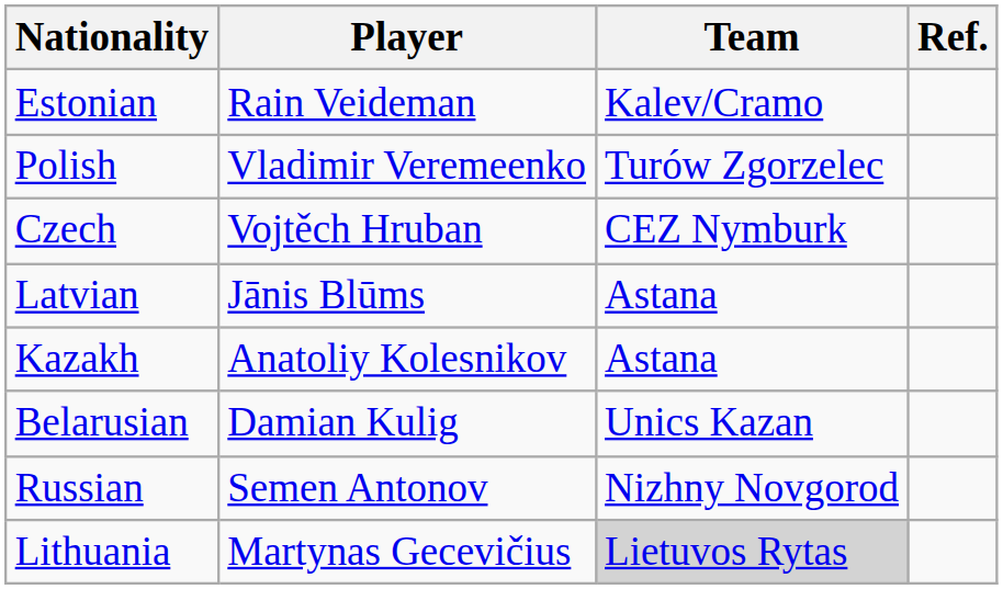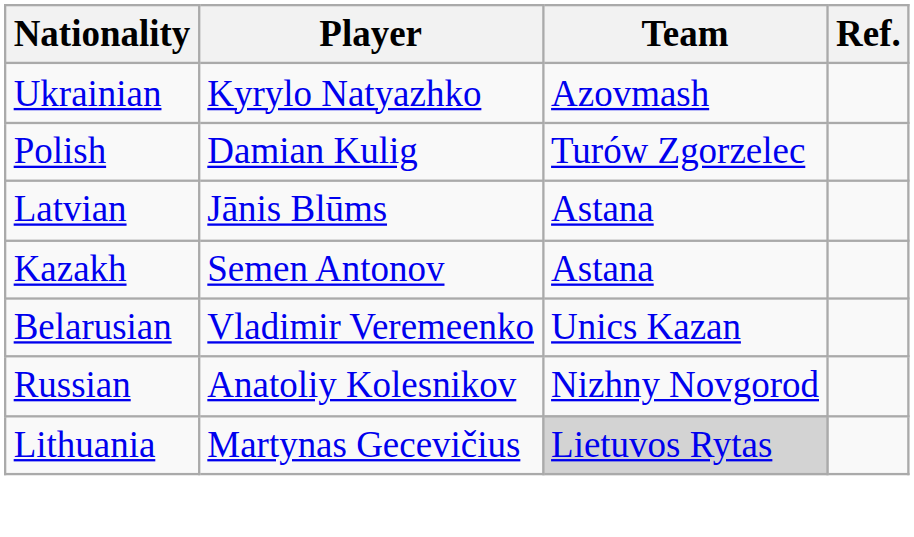 <table class="wikitable">
 <tr>
 <th>Nationality</th>
 <th>Player</th>
 <th>Team</th>
 <th class=unsortable>Ref.</th>
 </tr>
 <tr>
-<td> <a href='#'>Estonian</a></td>
-<td><a href='#'>Rain Veideman</a></td>
-<td> <a href='#'>Kalev/Cramo</a></td>
+<td> <a href='#'>Ukrainian</a></td>
+<td><a href='#'>Kyrylo Natyazhko</a></td>
+<td> <a href='#'>Azovmash</a></td>
 <td align=center></td>
 </tr>
 <tr>
 <td> <a href='#'>Polish</a></td>
-<td><a href='#'>Vladimir Veremeenko</a></td>
+<td><a href='#'>Damian Kulig</a></td>
 <td> <a href='#'>Turów Zgorzelec</a></td>
-<td align=center></td>
-</tr>
-<tr>
-<td> <a href='#'>Czech</a></td>
-<td><a href='#'>Vojtěch Hruban</a></td>
-<td> <a href='#'>CEZ Nymburk</a></td>
 <td align=center></td>
 </tr>
 <tr>
 <td> <a href='#'>Latvian</a></td>
 <td><a href='#'>Jānis Blūms</a></td>
 <td> <a href='#'>Astana</a></td>
 <td align=center></td>
 </tr>
 <tr>
 <td> <a href='#'>Kazakh</a></td>
-<td><a href='#'>Anatoliy Kolesnikov</a></td>
+<td><a href='#'>Semen Antonov</a></td>
 <td> <a href='#'>Astana</a></td>
 <td align=center></td>
 </tr>
 <tr>
 <td> <a href='#'>Belarusian</a></td>
-<td><a href='#'>Damian Kulig</a></td>
+<td><a href='#'>Vladimir Veremeenko</a></td>
 <td> <a href='#'>Unics Kazan</a></td>
 <td align=center></td>
 </tr>
 <tr>
 <td> <a href='#'>Russian</a></td>
-<td><a href='#'>Semen Antonov</a></td>
+<td><a href='#'>Anatoliy Kolesnikov</a></td>
 <td> <a href='#'>Nizhny Novgorod</a></td>
 <td></td>
 </tr>
 <tr>
 <td> <a href='#'>Lithuania</a></td>
 <td><a href='#'>Martynas Gecevičius</a></td>
 <td style="background: lightgrey;"> <a href='#'>Lietuvos Rytas</a></td>
 <td></td>
 </tr>
 </table>
